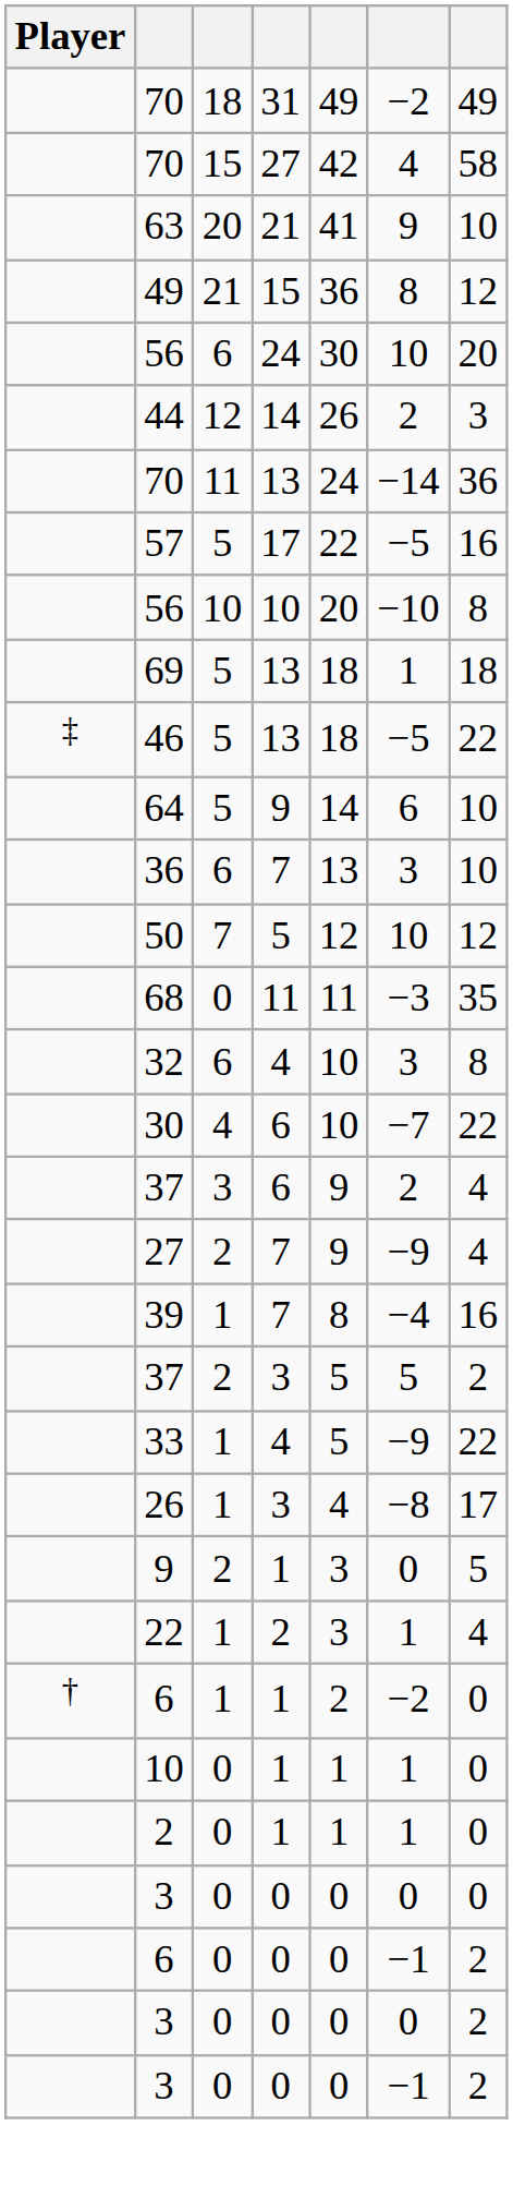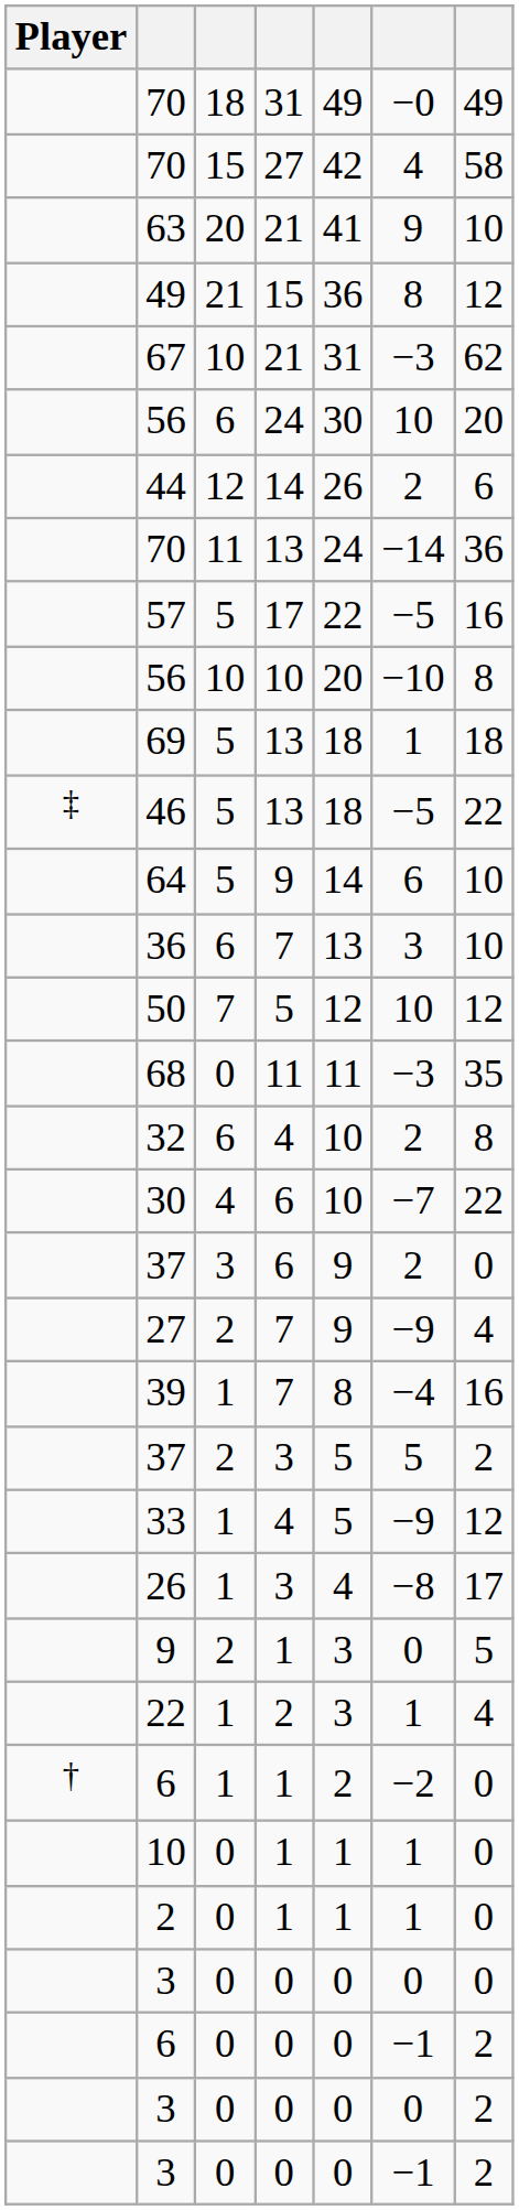 <table class="wikitable sortable" style="text-align:center;">
 <tr>
 <th>Player</th>
 <th></th>
 <th></th>
 <th></th>
 <th></th>
 <th data-sort-type="number"></th>
 <th></th>
 </tr>
 <tr>
 <td></td>
 <td>70</td>
 <td>18</td>
 <td>31</td>
 <td>49</td>
-<td>−2</td>
+<td>−0</td>
 <td>49</td>
 </tr>
 <tr>
 <td></td>
 <td>70</td>
 <td>15</td>
 <td>27</td>
 <td>42</td>
 <td>4</td>
 <td>58</td>
 </tr>
 <tr>
 <td></td>
 <td>63</td>
 <td>20</td>
 <td>21</td>
 <td>41</td>
 <td>9</td>
 <td>10</td>
 </tr>
 <tr>
 <td></td>
 <td>49</td>
 <td>21</td>
 <td>15</td>
 <td>36</td>
 <td>8</td>
 <td>12</td>
 </tr>
 <tr>
 <td></td>
+<td>67</td>
+<td>10</td>
+<td>21</td>
+<td>31</td>
+<td>−3</td>
+<td>62</td>
+</tr>
+<tr>
+<td></td>
 <td>56</td>
 <td>6</td>
 <td>24</td>
 <td>30</td>
 <td>10</td>
 <td>20</td>
 </tr>
 <tr>
 <td></td>
 <td>44</td>
 <td>12</td>
 <td>14</td>
 <td>26</td>
 <td>2</td>
-<td>3</td>
+<td>6</td>
 </tr>
 <tr>
 <td></td>
 <td>70</td>
 <td>11</td>
 <td>13</td>
 <td>24</td>
 <td>−14</td>
 <td>36</td>
 </tr>
 <tr>
 <td></td>
 <td>57</td>
 <td>5</td>
 <td>17</td>
 <td>22</td>
 <td>−5</td>
 <td>16</td>
 </tr>
 <tr>
 <td></td>
 <td>56</td>
 <td>10</td>
 <td>10</td>
 <td>20</td>
 <td>−10</td>
 <td>8</td>
 </tr>
 <tr>
 <td></td>
 <td>69</td>
 <td>5</td>
 <td>13</td>
 <td>18</td>
 <td>1</td>
 <td>18</td>
 </tr>
 <tr>
 <td><sup>‡</sup></td>
 <td>46</td>
 <td>5</td>
 <td>13</td>
 <td>18</td>
 <td>−5</td>
 <td>22</td>
 </tr>
 <tr>
 <td></td>
 <td>64</td>
 <td>5</td>
 <td>9</td>
 <td>14</td>
 <td>6</td>
 <td>10</td>
 </tr>
 <tr>
 <td></td>
 <td>36</td>
 <td>6</td>
 <td>7</td>
 <td>13</td>
 <td>3</td>
 <td>10</td>
 </tr>
 <tr>
 <td></td>
 <td>50</td>
 <td>7</td>
 <td>5</td>
 <td>12</td>
 <td>10</td>
 <td>12</td>
 </tr>
 <tr>
 <td></td>
 <td>68</td>
 <td>0</td>
 <td>11</td>
 <td>11</td>
 <td>−3</td>
 <td>35</td>
 </tr>
 <tr>
 <td></td>
 <td>32</td>
 <td>6</td>
 <td>4</td>
 <td>10</td>
-<td>3</td>
+<td>2</td>
 <td>8</td>
 </tr>
 <tr>
 <td></td>
 <td>30</td>
 <td>4</td>
 <td>6</td>
 <td>10</td>
 <td>−7</td>
 <td>22</td>
 </tr>
 <tr>
 <td></td>
 <td>37</td>
 <td>3</td>
 <td>6</td>
 <td>9</td>
 <td>2</td>
-<td>4</td>
+<td>0</td>
 </tr>
 <tr>
 <td></td>
 <td>27</td>
 <td>2</td>
 <td>7</td>
 <td>9</td>
 <td>−9</td>
 <td>4</td>
 </tr>
 <tr>
 <td></td>
 <td>39</td>
 <td>1</td>
 <td>7</td>
 <td>8</td>
 <td>−4</td>
 <td>16</td>
 </tr>
 <tr>
 <td></td>
 <td>37</td>
 <td>2</td>
 <td>3</td>
 <td>5</td>
 <td>5</td>
 <td>2</td>
 </tr>
 <tr>
 <td></td>
 <td>33</td>
 <td>1</td>
 <td>4</td>
 <td>5</td>
 <td>−9</td>
-<td>22</td>
+<td>12</td>
 </tr>
 <tr>
 <td></td>
 <td>26</td>
 <td>1</td>
 <td>3</td>
 <td>4</td>
 <td>−8</td>
 <td>17</td>
 </tr>
 <tr>
 <td></td>
 <td>9</td>
 <td>2</td>
 <td>1</td>
 <td>3</td>
 <td>0</td>
 <td>5</td>
 </tr>
 <tr>
 <td></td>
 <td>22</td>
 <td>1</td>
 <td>2</td>
 <td>3</td>
 <td>1</td>
 <td>4</td>
 </tr>
 <tr>
 <td><sup>†</sup></td>
 <td>6</td>
 <td>1</td>
 <td>1</td>
 <td>2</td>
 <td>−2</td>
 <td>0</td>
 </tr>
 <tr>
 <td></td>
 <td>10</td>
 <td>0</td>
 <td>1</td>
 <td>1</td>
 <td>1</td>
 <td>0</td>
 </tr>
 <tr>
 <td></td>
 <td>2</td>
 <td>0</td>
 <td>1</td>
 <td>1</td>
 <td>1</td>
 <td>0</td>
 </tr>
 <tr>
 <td></td>
 <td>3</td>
 <td>0</td>
 <td>0</td>
 <td>0</td>
 <td>0</td>
 <td>0</td>
 </tr>
 <tr>
 <td></td>
 <td>6</td>
 <td>0</td>
 <td>0</td>
 <td>0</td>
 <td>−1</td>
 <td>2</td>
 </tr>
 <tr>
 <td></td>
 <td>3</td>
 <td>0</td>
 <td>0</td>
 <td>0</td>
 <td>0</td>
 <td>2</td>
 </tr>
 <tr>
 <td></td>
 <td>3</td>
 <td>0</td>
 <td>0</td>
 <td>0</td>
 <td>−1</td>
 <td>2</td>
 </tr>
 </table>
